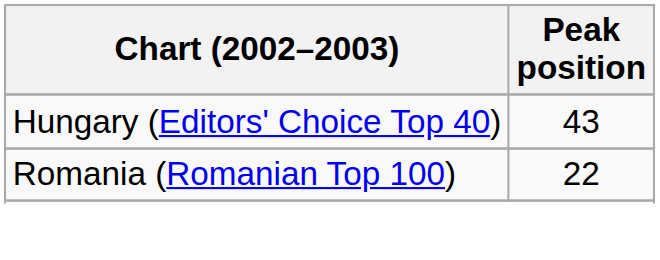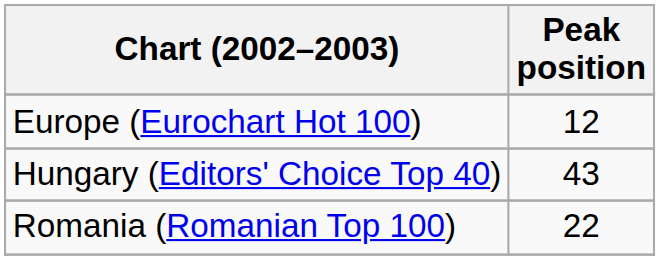 <table class="wikitable sortable">
 <tr>
 <th>Chart (2002–2003)</th>
 <th>Peak<br>position</th>
 </tr>
 <tr>
 </tr>
 <tr>
 </tr>
 <tr>
+</tr>
+<tr>
+<td>Europe (<a href='#'>Eurochart Hot 100</a>)</td>
+<td align="center">12</td>
 </tr>
 <tr>
 </tr>
 <tr>
 </tr>
 <tr>
 <td>Hungary (<a href='#'>Editors' Choice Top 40</a>)</td>
 <td align="center">43</td>
 </tr>
 <tr>
 </tr>
 <tr>
 </tr>
 <tr>
 </tr>
 <tr>
 <td>Romania (<a href='#'>Romanian Top 100</a>)</td>
 <td align="center">22</td>
 </tr>
 <tr>
 </tr>
 <tr>
 </tr>
 <tr>
 </tr>
 </table>
